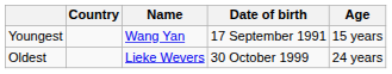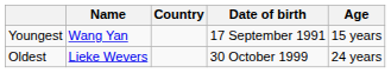 <table class="wikitable">
 <tr>
 <th></th>
+<th>Name</th>
 <th>Country</th>
-<th>Name</th>
 <th>Date of birth</th>
 <th>Age</th>
 </tr>
 <tr>
 <td>Youngest</td>
+<td><a href='#'>Wang Yan</a></td>
 <td></td>
-<td><a href='#'>Wang Yan</a></td>
 <td>17 September 1991</td>
 <td>15 years</td>
 </tr>
 <tr>
 <td>Oldest</td>
+<td><a href='#'>Lieke Wevers</a></td>
 <td></td>
-<td><a href='#'>Lieke Wevers</a></td>
 <td>30 October 1999</td>
 <td>24 years</td>
 </tr>
 </table>
